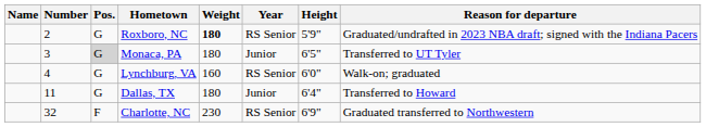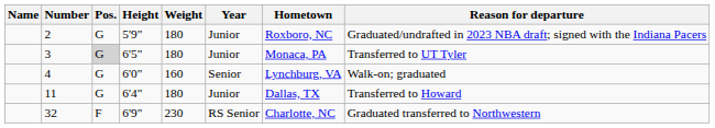 <table class="wikitable sortable" border="1">
 <tr>
 <th>Name</th>
 <th>Number</th>
 <th>Pos.</th>
-<th>Hometown</th>
+<th>Height</th>
 <th>Weight</th>
 <th>Year</th>
-<th>Height</th>
+<th>Hometown</th>
 <th class="unsortable">Reason for departure</th>
 </tr>
 <tr>
 <td></td>
 <td>2</td>
 <td>G</td>
+<td>5'9"</td>
+<td>180</td>
+<td>Junior</td>
 <td><a href='#'>Roxboro, NC</a></td>
-<td><strong>180</strong></td>
-<td>RS Senior</td>
-<td>5'9"</td>
 <td>Graduated/undrafted in <a href='#'>2023 NBA draft</a>; signed with the <a href='#'>Indiana Pacers</a></td>
 </tr>
 <tr>
 <td></td>
 <td>3</td>
 <td style="background: lightgrey;">G</td>
-<td><a href='#'>Monaca, PA</a></td>
+<td>6'5"</td>
 <td>180</td>
 <td>Junior</td>
-<td>6'5"</td>
+<td><a href='#'>Monaca, PA</a></td>
 <td>Transferred to <a href='#'>UT Tyler</a></td>
 </tr>
 <tr>
 <td></td>
 <td>4</td>
 <td>G</td>
+<td>6'0"</td>
+<td>160</td>
+<td>Senior</td>
 <td><a href='#'>Lynchburg, VA</a></td>
-<td>160</td>
-<td>RS Senior</td>
-<td>6'0"</td>
 <td>Walk-on; graduated</td>
 </tr>
 <tr>
 <td></td>
 <td>11</td>
 <td>G</td>
-<td><a href='#'>Dallas, TX</a></td>
+<td>6'4"</td>
 <td>180</td>
 <td>Junior</td>
-<td>6'4"</td>
+<td><a href='#'>Dallas, TX</a></td>
 <td>Transferred to <a href='#'>Howard</a></td>
 </tr>
 <tr>
 <td></td>
 <td>32</td>
 <td>F</td>
-<td><a href='#'>Charlotte, NC</a></td>
+<td>6'9"</td>
 <td>230</td>
 <td>RS Senior</td>
-<td>6'9"</td>
+<td><a href='#'>Charlotte, NC</a></td>
 <td>Graduated transferred to <a href='#'>Northwestern</a></td>
 </tr>
 </table>
